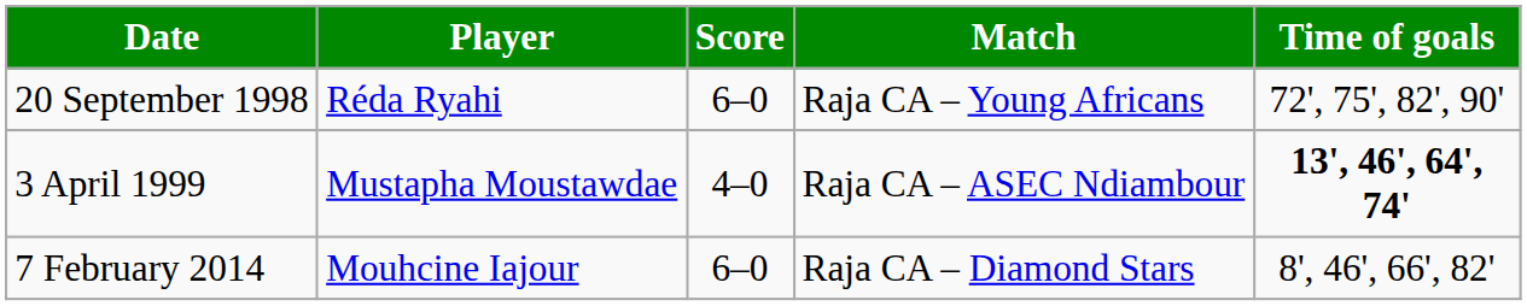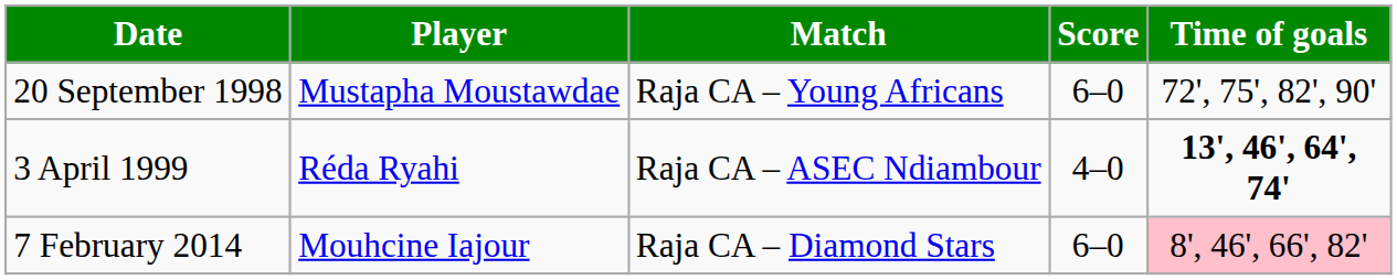 <table class="wikitable" border="0" style="text-align:center;font-size:95%">
 <tr>
 <th style="color:#ffffff; background:#008800;">Date</th>
 <th style="color:#ffffff; background:#008800;">Player</th>
+<th style="color:#ffffff; background:#008800;">Match</th>
 <th width="35" style="color:#ffffff; background:#008800;">Score</th>
-<th style="color:#ffffff; background:#008800;">Match</th>
 <th width="100" style="color:#ffffff; background:#008800;">Time of goals</th>
 </tr>
 <tr>
 <td align="left">20 September 1998</td>
-<td align="left"> <a href='#'>Réda Ryahi</a></td>
+<td align="left"> <a href='#'>Mustapha Moustawdae</a></td>
+<td align="left">Raja CA – <a href='#'>Young Africans</a></td>
 <td align="center">6–0</td>
-<td align="left">Raja CA – <a href='#'>Young Africans</a></td>
 <td align="center">72', 75', 82', 90'</td>
 </tr>
 <tr>
 <td align="left">3 April 1999</td>
-<td align="left"> <a href='#'>Mustapha Moustawdae</a></td>
+<td align="left"> <a href='#'>Réda Ryahi</a></td>
+<td align="left">Raja CA – <a href='#'>ASEC Ndiambour</a></td>
 <td align="center">4–0</td>
-<td align="left">Raja CA – <a href='#'>ASEC Ndiambour</a></td>
 <td align="center"><strong>13', 46', 64', 74'</strong></td>
 </tr>
 <tr>
 <td align="left">7 February 2014</td>
 <td align="left"> <a href='#'>Mouhcine Iajour</a></td>
+<td align="left">Raja CA – <a href='#'>Diamond Stars</a></td>
 <td>6–0</td>
-<td align="left">Raja CA – <a href='#'>Diamond Stars</a></td>
-<td>8', 46', 66', 82'</td>
+<td style="background: pink;">8', 46', 66', 82'</td>
 </tr>
 </table>
